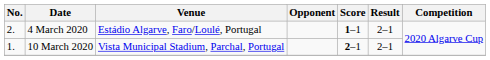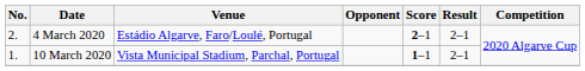 <table class="wikitable">
 <tr>
 <th>No.</th>
 <th>Date</th>
 <th>Venue</th>
 <th>Opponent</th>
 <th>Score</th>
 <th>Result</th>
 <th>Competition</th>
 </tr>
 <tr>
 <td>2.</td>
 <td>4 March 2020</td>
 <td><a href='#'>Estádio Algarve</a>, <a href='#'>Faro</a>/<a href='#'>Loulé</a>, Portugal</td>
 <td></td>
-<td align=center><strong>1</strong>–1</td>
+<td align=center><strong>2</strong>–1</td>
 <td align=center>2–1</td>
 <td rowspan=2><a href='#'>2020 Algarve Cup</a></td>
 </tr>
 <tr>
 <td>1.</td>
 <td>10 March 2020</td>
 <td><a href='#'>Vista Municipal Stadium</a>, <a href='#'>Parchal</a>, <a href='#'>Portugal</a></td>
 <td></td>
-<td align=center><strong>2</strong>–1</td>
+<td align=center><strong>1</strong>–1</td>
 <td align=center>2–1</td>
 </tr>
 <tr>
 </tr>
 </table>
